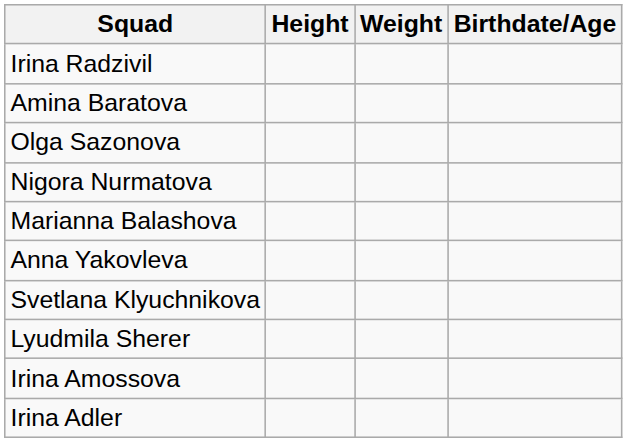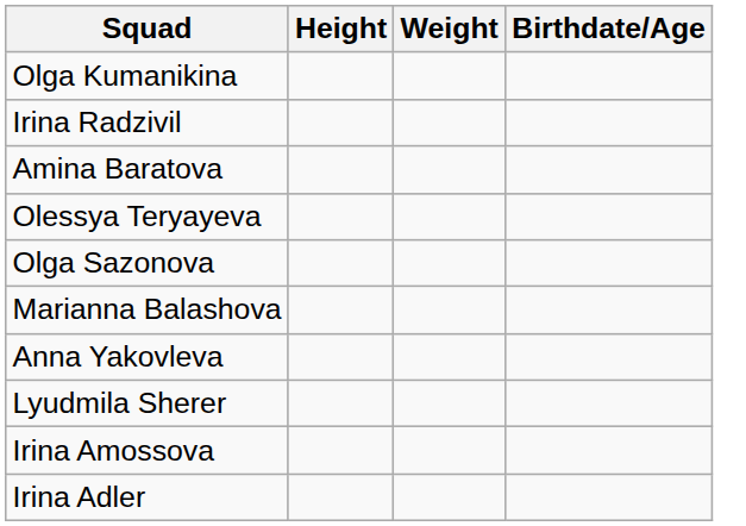 <table class=wikitable>
 <tr>
 <th>Squad</th>
 <th>Height</th>
 <th>Weight</th>
 <th>Birthdate/Age</th>
+</tr>
+<tr>
+<td>Olga Kumanikina</td>
+<td></td>
+<td></td>
+<td></td>
 </tr>
 <tr>
 <td>Irina Radzivil</td>
 <td></td>
 <td></td>
 <td></td>
 </tr>
 <tr>
 <td>Amina Baratova</td>
 <td></td>
 <td></td>
 <td></td>
 </tr>
 <tr>
-<td>Olga Sazonova</td>
+<td>Olessya Teryayeva</td>
 <td></td>
 <td></td>
 <td></td>
 </tr>
 <tr>
-<td>Nigora Nurmatova</td>
+<td>Olga Sazonova</td>
 <td></td>
 <td></td>
 <td></td>
 </tr>
 <tr>
 <td>Marianna Balashova</td>
 <td></td>
 <td></td>
 <td></td>
 </tr>
 <tr>
 <td>Anna Yakovleva</td>
-<td></td>
-<td></td>
-<td></td>
-</tr>
-<tr>
-<td>Svetlana Klyuchnikova</td>
 <td></td>
 <td></td>
 <td></td>
 </tr>
 <tr>
 <td>Lyudmila Sherer</td>
 <td></td>
 <td></td>
 <td></td>
 </tr>
 <tr>
 <td>Irina Amossova</td>
 <td></td>
 <td></td>
 <td></td>
 </tr>
 <tr>
 <td>Irina Adler</td>
 <td></td>
 <td></td>
 <td></td>
 </tr>
 </table>
